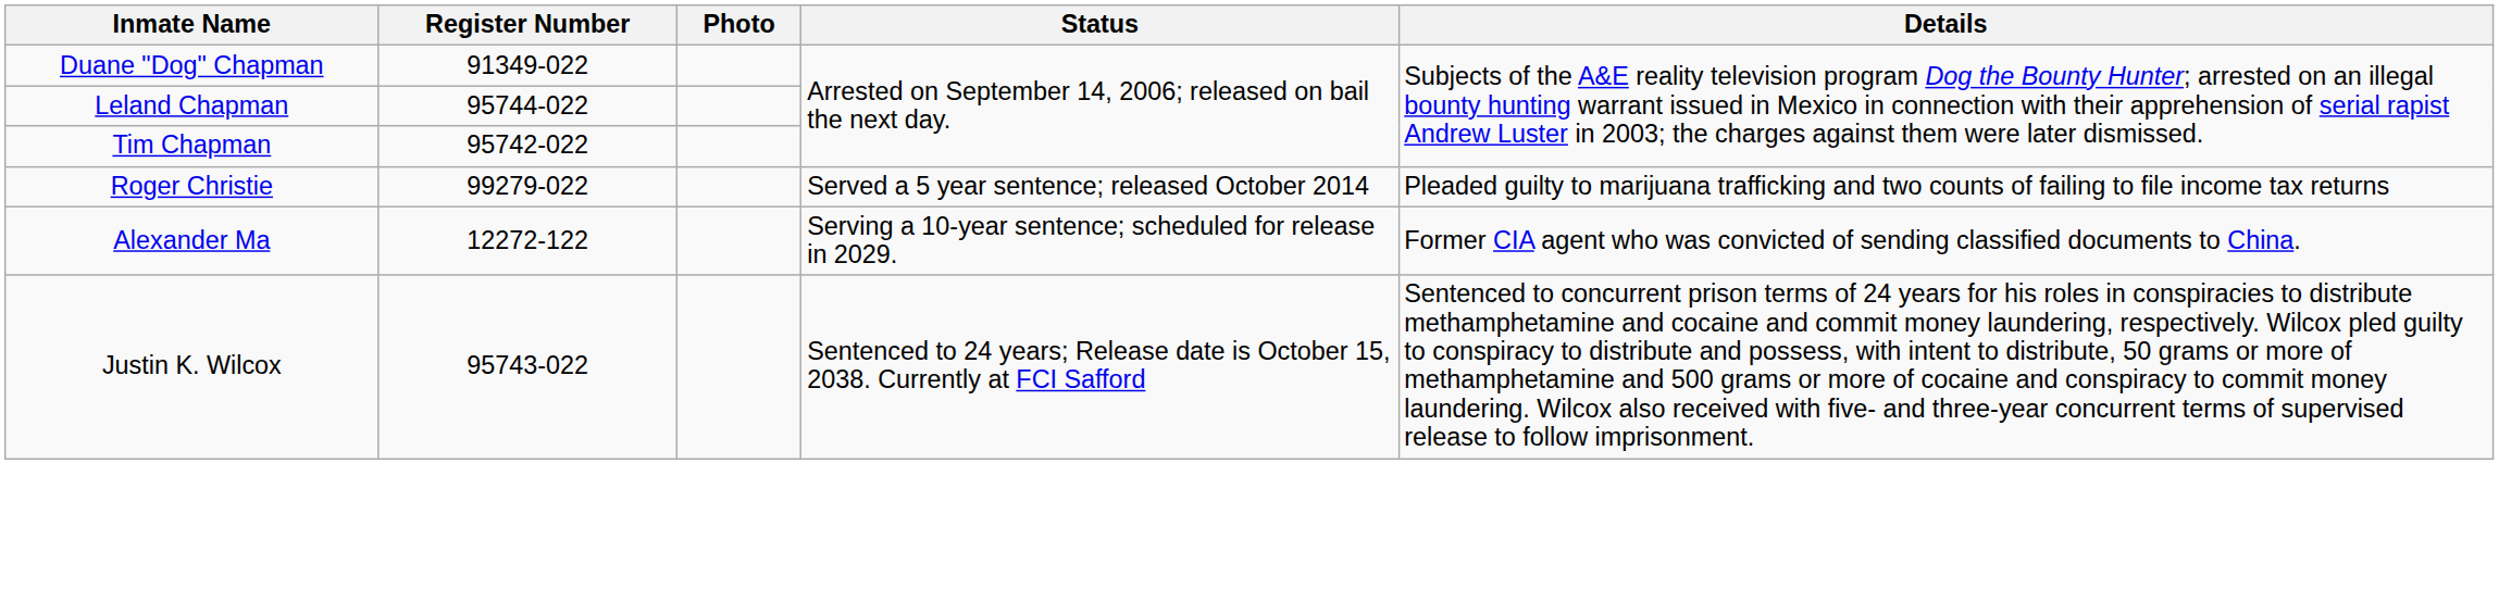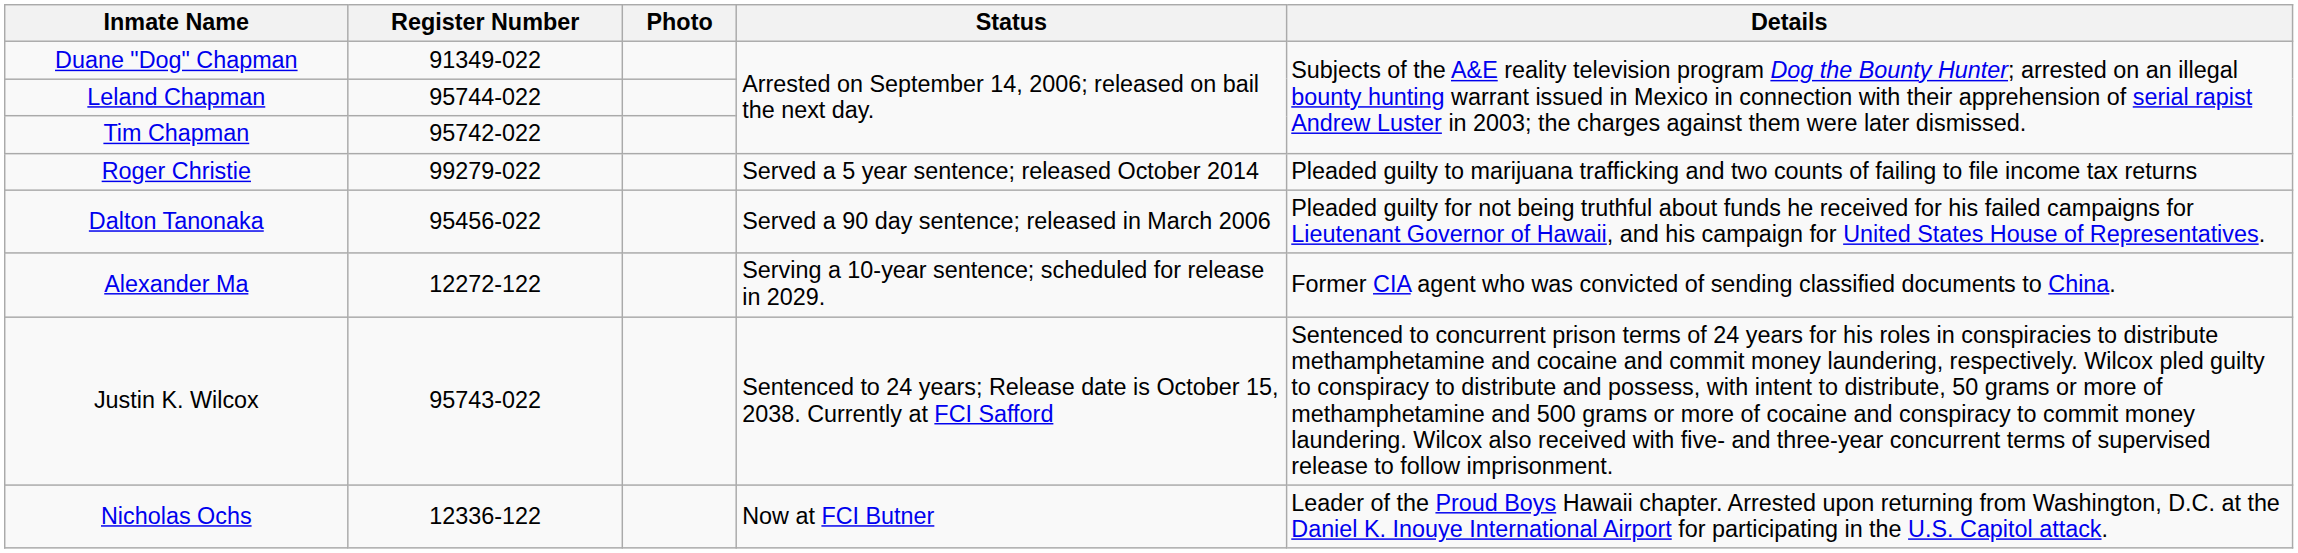 <table class="wikitable sortable">
 <tr>
 <th width=15%>Inmate Name</th>
 <th width=12%>Register Number</th>
 <th width=5%>Photo</th>
 <th width=24%>Status</th>
 <th width=49%>Details</th>
 </tr>
 <tr>
 <td align="center"><a href='#'>Duane "Dog" Chapman</a></td>
 <td align="center">91349-022</td>
 <td></td>
 <td rowspan=3>Arrested on September 14, 2006; released on bail the next day.</td>
 <td rowspan=3>Subjects of the <a href='#'>A&E</a> reality television program <em><a href='#'>Dog the Bounty Hunter</a></em>; arrested on an illegal <a href='#'>bounty hunting</a> warrant issued in Mexico in connection with their apprehension of <a href='#'>serial rapist</a> <a href='#'>Andrew Luster</a> in 2003; the charges against them were later dismissed.</td>
 </tr>
 <tr>
 <td align="center"><a href='#'>Leland Chapman</a></td>
 <td align="center">95744-022</td>
 <td></td>
 </tr>
 <tr>
 <td align="center"><a href='#'>Tim Chapman</a></td>
 <td align="center">95742-022</td>
 <td></td>
 </tr>
 <tr>
 <td align="center"><a href='#'>Roger Christie</a></td>
 <td align="center">99279-022</td>
 <td></td>
 <td>Served a 5 year sentence; released October 2014</td>
 <td>Pleaded guilty to marijuana trafficking and two counts of failing to file income tax returns</td>
 </tr>
 <tr>
+<td align="center"><a href='#'>Dalton Tanonaka</a></td>
+<td align="center">95456-022</td>
+<td></td>
+<td>Served a 90 day sentence; released in March 2006</td>
+<td>Pleaded guilty for not being truthful about funds he received for his failed campaigns for <a href='#'>Lieutenant Governor of Hawaii</a>, and his campaign for <a href='#'>United States House of Representatives</a>.</td>
+</tr>
+<tr>
 <td align="center"><a href='#'>Alexander Ma</a></td>
 <td align="center">12272-122</td>
 <td></td>
 <td>Serving a 10-year sentence; scheduled for release in 2029.</td>
 <td>Former <a href='#'>CIA</a> agent who was convicted of sending classified documents to <a href='#'>China</a>.</td>
 </tr>
 <tr>
 <td align="center">Justin K. Wilcox</td>
 <td align="center">95743-022</td>
 <td></td>
 <td>Sentenced to 24 years; Release date is October 15, 2038. Currently at <a href='#'>FCI Safford</a></td>
 <td>Sentenced to concurrent prison terms of 24 years for his roles in conspiracies to distribute methamphetamine and cocaine and commit money laundering, respectively. Wilcox pled guilty to conspiracy to distribute and possess, with intent to distribute, 50 grams or more of methamphetamine and 500 grams or more of cocaine and conspiracy to commit money laundering. Wilcox also received with five- and three-year concurrent terms of supervised release to follow imprisonment.</td>
 </tr>
+<tr>
+<td align="center"><a href='#'>Nicholas Ochs</a></td>
+<td align="center">12336-122</td>
+<td></td>
+<td>Now at <a href='#'>FCI Butner</a></td>
+<td>Leader of the <a href='#'>Proud Boys</a> Hawaii chapter. Arrested upon returning from Washington, D.C. at the <a href='#'>Daniel K. Inouye International Airport</a> for participating in the <a href='#'>U.S. Capitol attack</a>.</td>
+</tr>
 </table>
